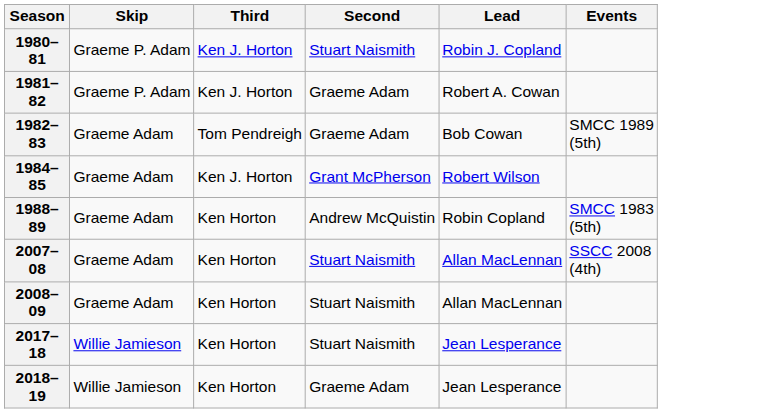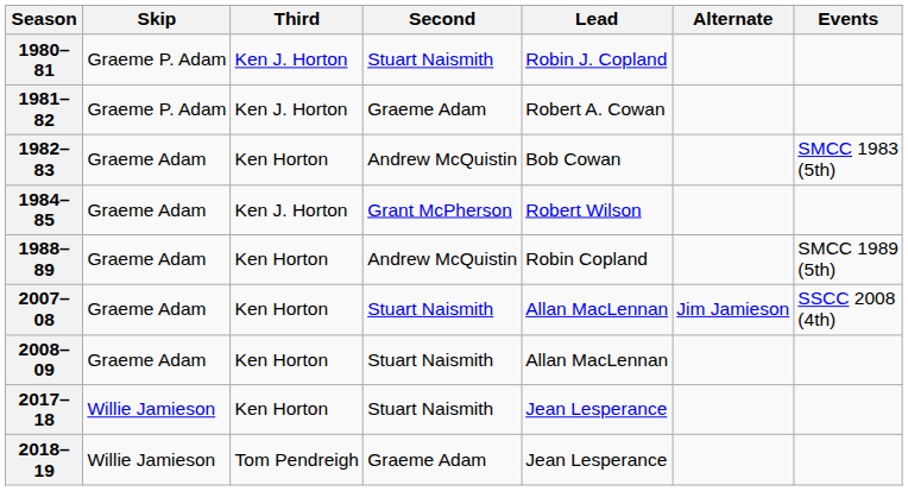 <table class="wikitable">
 <tr>
 <th scope="col" width=60>Season</th>
 <th scope="col">Skip</th>
 <th scope="col">Third</th>
 <th scope="col">Second</th>
 <th scope="col">Lead</th>
+<th scope="col">Alternate</th>
 <th scope="col">Events</th>
 </tr>
 <tr>
 <th scope="row">1980–81</th>
 <td>Graeme P. Adam</td>
 <td><a href='#'>Ken J. Horton</a></td>
 <td><a href='#'>Stuart Naismith</a></td>
 <td><a href='#'>Robin J. Copland</a></td>
 <td></td>
+<td></td>
 </tr>
 <tr>
 <th scope="row">1981–82</th>
 <td>Graeme P. Adam</td>
 <td>Ken J. Horton</td>
 <td>Graeme Adam</td>
 <td>Robert A. Cowan</td>
 <td></td>
+<td></td>
 </tr>
 <tr>
 <th scope="row">1982–83</th>
 <td>Graeme Adam</td>
-<td>Tom Pendreigh</td>
-<td>Graeme Adam</td>
+<td>Ken Horton</td>
+<td>Andrew McQuistin</td>
 <td>Bob Cowan</td>
-<td>SMCC 1989 <br> (5th)</td>
+<td></td>
+<td><a href='#'>SMCC</a> 1983 <br> (5th)</td>
 </tr>
 <tr>
 <th scope="row">1984–85</th>
 <td>Graeme Adam</td>
 <td>Ken J. Horton</td>
 <td><a href='#'>Grant McPherson</a></td>
 <td><a href='#'>Robert Wilson</a></td>
 <td></td>
+<td></td>
 </tr>
 <tr>
 <th scope="row">1988–89</th>
 <td>Graeme Adam</td>
 <td>Ken Horton</td>
 <td>Andrew McQuistin</td>
 <td>Robin Copland</td>
-<td><a href='#'>SMCC</a> 1983 <br> (5th)</td>
+<td></td>
+<td>SMCC 1989 <br> (5th)</td>
 </tr>
 <tr>
 <th scope="row">2007–08</th>
 <td>Graeme Adam</td>
 <td>Ken Horton</td>
 <td><a href='#'>Stuart Naismith</a></td>
 <td><a href='#'>Allan MacLennan</a></td>
+<td><a href='#'>Jim Jamieson</a></td>
 <td><a href='#'>SSCC</a> 2008 <br> (4th)</td>
 </tr>
 <tr>
 <th scope="row">2008–09</th>
 <td>Graeme Adam</td>
 <td>Ken Horton</td>
 <td>Stuart Naismith</td>
 <td>Allan MacLennan</td>
 <td></td>
+<td></td>
 </tr>
 <tr>
 <th scope="row">2017–18</th>
 <td><a href='#'>Willie Jamieson</a></td>
 <td>Ken Horton</td>
 <td>Stuart Naismith</td>
 <td><a href='#'>Jean Lesperance</a></td>
 <td></td>
+<td></td>
 </tr>
 <tr>
 <th scope="row">2018–19</th>
 <td>Willie Jamieson</td>
-<td>Ken Horton</td>
+<td>Tom Pendreigh</td>
 <td>Graeme Adam</td>
 <td>Jean Lesperance</td>
 <td></td>
+<td></td>
 </tr>
 </table>
